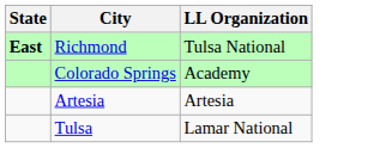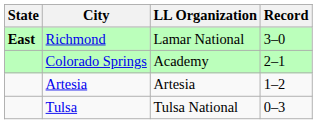 <table class="wikitable">
 <tr>
 <th>State</th>
 <th>City</th>
 <th>LL Organization</th>
+<th>Record</th>
 </tr>
 <tr bgcolor=#bbffbb>
 <td><strong> East</strong></td>
 <td><a href='#'>Richmond</a></td>
-<td>Tulsa National</td>
+<td>Lamar National</td>
+<td>3–0</td>
 </tr>
 <tr bgcolor=#bbffbb>
 <td><strong></strong></td>
 <td><a href='#'>Colorado Springs</a></td>
 <td>Academy</td>
+<td>2–1</td>
 </tr>
 <tr>
 <td><strong></strong></td>
 <td><a href='#'>Artesia</a></td>
 <td>Artesia</td>
+<td>1–2</td>
 </tr>
 <tr>
 <td><strong></strong></td>
 <td><a href='#'>Tulsa</a></td>
-<td>Lamar National</td>
+<td>Tulsa National</td>
+<td>0–3</td>
 </tr>
 </table>
